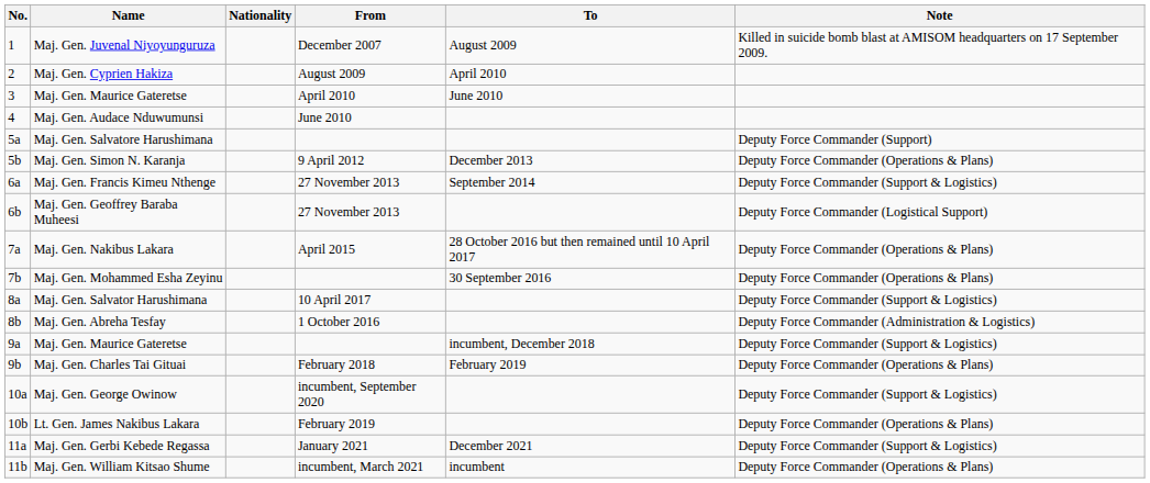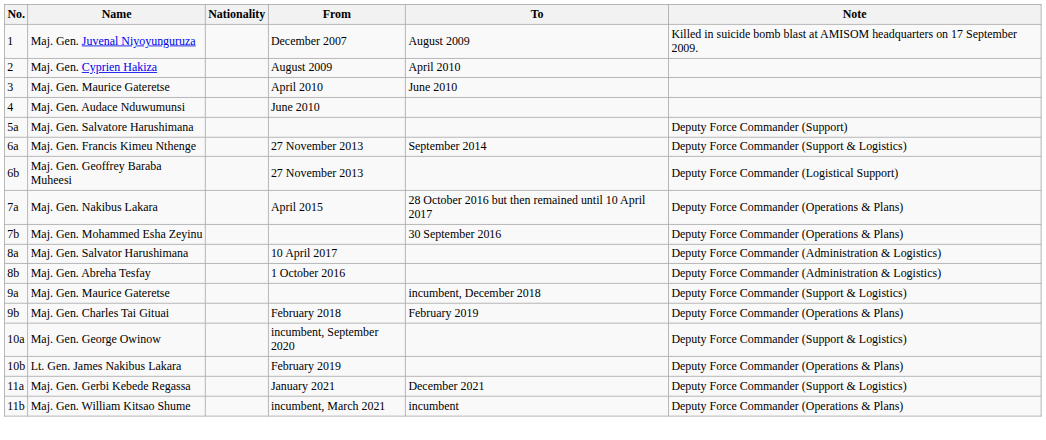 <table class="wikitable" style="font-size:90%; text-align:left;">
 <tr>
 <th>No.</th>
 <th>Name</th>
 <th>Nationality</th>
 <th>From</th>
 <th>To</th>
 <th>Note</th>
 </tr>
 <tr>
 <td>1</td>
 <td>Maj. Gen. <a href='#'>Juvenal Niyoyunguruza</a></td>
 <td></td>
 <td>December 2007</td>
 <td>August 2009</td>
 <td>Killed in suicide bomb blast at AMISOM headquarters on 17 September 2009.</td>
 </tr>
 <tr>
 <td>2</td>
 <td>Maj. Gen. <a href='#'>Cyprien Hakiza</a></td>
 <td></td>
 <td>August 2009</td>
 <td>April 2010</td>
 <td></td>
 </tr>
 <tr>
 <td>3</td>
 <td>Maj. Gen. Maurice Gateretse</td>
 <td></td>
 <td>April 2010</td>
 <td>June 2010</td>
 <td></td>
 </tr>
 <tr>
 <td>4</td>
 <td>Maj. Gen. Audace Nduwumunsi</td>
 <td></td>
 <td>June 2010</td>
 <td></td>
 <td></td>
 </tr>
 <tr>
 <td>5a</td>
 <td>Maj. Gen. Salvatore Harushimana</td>
 <td></td>
 <td></td>
 <td></td>
 <td>Deputy Force Commander (Support)</td>
 </tr>
 <tr>
-<td>5b</td>
-<td>Maj. Gen. Simon N. Karanja</td>
-<td></td>
-<td>9 April 2012</td>
-<td>December 2013</td>
-<td>Deputy Force Commander (Operations & Plans)</td>
-</tr>
-<tr>
 <td>6a</td>
 <td>Maj. Gen. Francis Kimeu Nthenge</td>
 <td></td>
 <td>27 November 2013</td>
 <td>September 2014</td>
 <td>Deputy Force Commander (Support & Logistics)</td>
 </tr>
 <tr>
 <td>6b</td>
 <td>Maj. Gen. Geoffrey Baraba Muheesi</td>
 <td></td>
 <td>27 November 2013</td>
 <td></td>
 <td>Deputy Force Commander (Logistical Support)</td>
 </tr>
 <tr>
 <td>7a</td>
 <td>Maj. Gen. Nakibus Lakara</td>
 <td></td>
 <td>April 2015</td>
 <td>28 October 2016  but then remained until 10 April 2017</td>
 <td>Deputy Force Commander (Operations & Plans)</td>
 </tr>
 <tr>
 <td>7b</td>
 <td>Maj. Gen. Mohammed Esha Zeyinu</td>
 <td></td>
 <td></td>
 <td>30 September 2016</td>
 <td>Deputy Force Commander (Operations & Plans)</td>
 </tr>
 <tr>
 <td>8a</td>
 <td>Maj. Gen. Salvator Harushimana</td>
 <td></td>
 <td>10 April 2017</td>
 <td></td>
-<td>Deputy Force Commander (Support & Logistics)</td>
+<td>Deputy Force Commander (Administration & Logistics)</td>
 </tr>
 <tr>
 <td>8b</td>
 <td>Maj. Gen. Abreha Tesfay</td>
 <td></td>
 <td>1 October 2016</td>
 <td></td>
 <td>Deputy Force Commander (Administration & Logistics)</td>
 </tr>
 <tr>
 <td>9a</td>
 <td>Maj. Gen. Maurice Gateretse</td>
 <td></td>
 <td></td>
 <td>incumbent, December 2018</td>
 <td>Deputy Force Commander (Support & Logistics)</td>
 </tr>
 <tr>
 <td>9b</td>
 <td>Maj. Gen. Charles Tai Gituai </td>
 <td></td>
 <td>February 2018</td>
 <td>February 2019</td>
 <td>Deputy Force Commander (Operations & Plans)</td>
 </tr>
 <tr>
 <td>10a</td>
 <td>Maj. Gen. George Owinow</td>
 <td></td>
 <td>incumbent, September 2020</td>
 <td></td>
 <td>Deputy Force Commander (Support & Logistics)</td>
 </tr>
 <tr>
 <td>10b</td>
 <td>Lt. Gen. James Nakibus Lakara</td>
 <td></td>
 <td>February 2019</td>
 <td></td>
 <td>Deputy Force Commander (Operations & Plans)</td>
 </tr>
 <tr>
 <td>11a</td>
 <td>Maj. Gen. Gerbi Kebede Regassa</td>
 <td></td>
 <td>January 2021</td>
 <td>December 2021</td>
 <td>Deputy Force Commander (Support & Logistics)</td>
 </tr>
 <tr>
 <td>11b</td>
 <td>Maj. Gen. William Kitsao Shume</td>
 <td></td>
 <td>incumbent, March 2021</td>
 <td>incumbent</td>
 <td>Deputy Force Commander (Operations & Plans)</td>
 </tr>
 </table>
